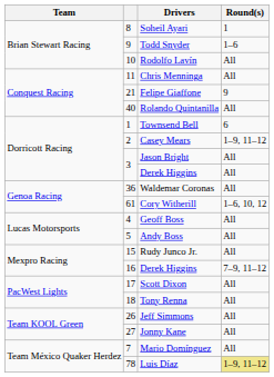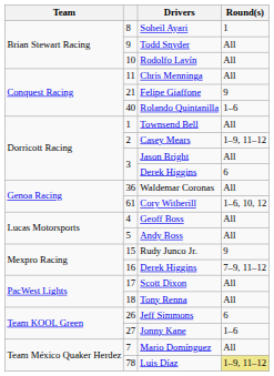 <table class="wikitable" style="font-size:85%">
 <tr>
 <th>Team</th>
 <th></th>
 <th>Drivers</th>
 <th>Round(s)</th>
 </tr>
 <tr>
 <td rowspan="3">Brian Stewart Racing</td>
 <td>8</td>
 <td> <a href='#'>Soheil Ayari</a></td>
 <td>1</td>
 </tr>
 <tr>
 <td>9</td>
 <td> <a href='#'>Todd Snyder</a></td>
-<td>1–6</td>
+<td>All</td>
 </tr>
 <tr>
 <td>10</td>
 <td> <a href='#'>Rodolfo Lavín</a></td>
 <td>All</td>
 </tr>
 <tr>
 <td rowspan="3"><a href='#'>Conquest Racing</a></td>
 <td>11</td>
 <td> <a href='#'>Chris Menninga</a></td>
 <td>All</td>
 </tr>
 <tr>
 <td>21</td>
 <td> <a href='#'>Felipe Giaffone</a></td>
 <td>9</td>
 </tr>
 <tr>
 <td>40</td>
 <td nowrap=""> <a href='#'>Rolando Quintanilla</a></td>
-<td>All</td>
+<td>1–6</td>
 </tr>
 <tr>
 <td rowspan="4">Dorricott Racing</td>
 <td>1</td>
 <td> <a href='#'>Townsend Bell</a></td>
-<td>6</td>
+<td>All</td>
 </tr>
 <tr>
 <td>2</td>
 <td> <a href='#'>Casey Mears</a></td>
 <td>1–9, 11–12</td>
 </tr>
 <tr>
 <td rowspan="2">3</td>
 <td> <a href='#'>Jason Bright</a></td>
 <td>All</td>
 </tr>
 <tr>
 <td> <a href='#'>Derek Higgins</a></td>
-<td>All</td>
+<td>6</td>
 </tr>
 <tr>
 <td rowspan="2"><a href='#'>Genoa Racing</a></td>
 <td>36</td>
 <td> Waldemar Coronas</td>
 <td>All</td>
 </tr>
 <tr>
 <td>61</td>
 <td> <a href='#'>Cory Witherill</a></td>
 <td>1–6, 10, 12</td>
 </tr>
 <tr>
 <td rowspan="2">Lucas Motorsports</td>
 <td>4</td>
 <td> <a href='#'>Geoff Boss</a></td>
 <td>All</td>
 </tr>
 <tr>
 <td>5</td>
 <td> <a href='#'>Andy Boss</a></td>
 <td>All</td>
 </tr>
 <tr>
 <td rowspan="2">Mexpro Racing</td>
 <td>15</td>
 <td> Rudy Junco Jr.</td>
-<td>All</td>
+<td>9</td>
 </tr>
 <tr>
 <td>16</td>
 <td> <a href='#'>Derek Higgins</a></td>
 <td>7–9, 11–12</td>
 </tr>
 <tr>
 <td rowspan="2"><a href='#'>PacWest Lights</a></td>
 <td>17</td>
 <td> <a href='#'>Scott Dixon</a></td>
 <td>All</td>
 </tr>
 <tr>
 <td>18</td>
 <td> <a href='#'>Tony Renna</a></td>
 <td>All</td>
 </tr>
 <tr>
 <td rowspan="2"><a href='#'>Team KOOL Green</a></td>
 <td>26</td>
 <td> <a href='#'>Jeff Simmons</a></td>
-<td>All</td>
+<td>6</td>
 </tr>
 <tr>
 <td>27</td>
 <td> <a href='#'>Jonny Kane</a></td>
-<td>All</td>
+<td>1–6</td>
 </tr>
 <tr>
 <td rowspan="2">Team México Quaker Herdez</td>
 <td>7</td>
 <td> <a href='#'>Mario Domínguez</a></td>
 <td>All</td>
 </tr>
 <tr>
 <td>78</td>
 <td> <a href='#'>Luis Díaz</a></td>
 <td style="background: khaki;">1–9, 11–12</td>
 </tr>
 </table>
